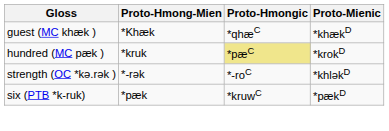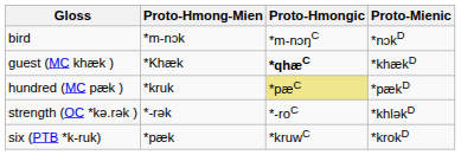 <table class="wikitable">
 <tr>
 <th>Gloss</th>
 <th>Proto-Hmong-Mien</th>
 <th>Proto-Hmongic</th>
 <th>Proto-Mienic</th>
 </tr>
 <tr>
+<td>bird</td>
+<td>*m-nɔk</td>
+<td>*m-nɔŋ<sup>C</sup></td>
+<td>*nɔk<sup>D</sup></td>
+</tr>
+<tr>
 <td>guest (<a href='#'>MC</a> khæk )</td>
 <td>*Khæk</td>
-<td>*qhæ<sup>C</sup></td>
+<td><strong>*qhæ<sup>C</sup></strong></td>
 <td>*khæk<sup>D</sup></td>
 </tr>
 <tr>
 <td>hundred (<a href='#'>MC</a> pæk )</td>
 <td>*kruk</td>
 <td style="background: khaki;">*pæ<sup>C</sup></td>
-<td>*krok<sup>D</sup></td>
+<td>*pæk<sup>D</sup></td>
 </tr>
 <tr>
 <td>strength (<a href='#'>OC</a> *kə.rək )</td>
 <td>*-rək</td>
 <td>*-ro<sup>C</sup></td>
 <td>*khlək<sup>D</sup></td>
 </tr>
 <tr>
 <td>six (<a href='#'>PTB</a> *k-ruk)</td>
 <td>*pæk</td>
 <td>*kruw<sup>C</sup></td>
-<td>*pæk<sup>D</sup></td>
+<td>*krok<sup>D</sup></td>
 </tr>
 </table>
